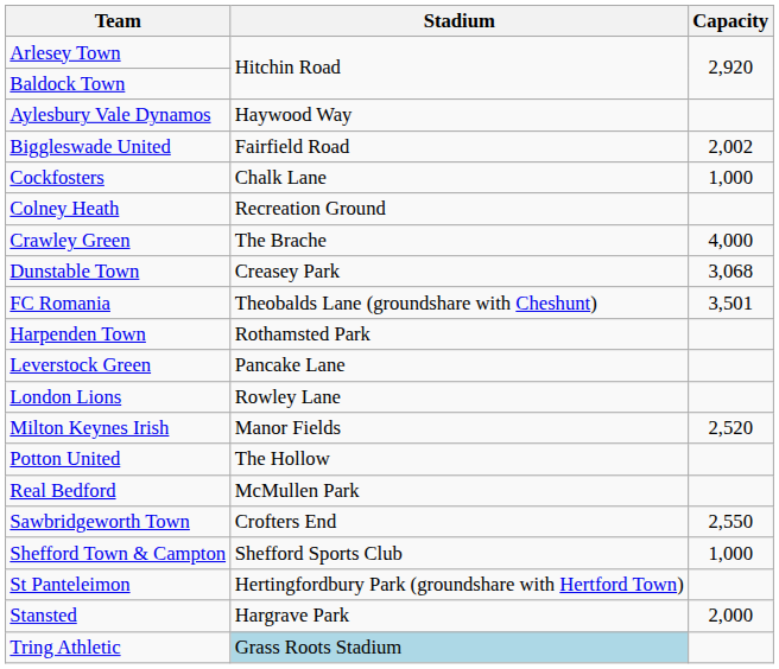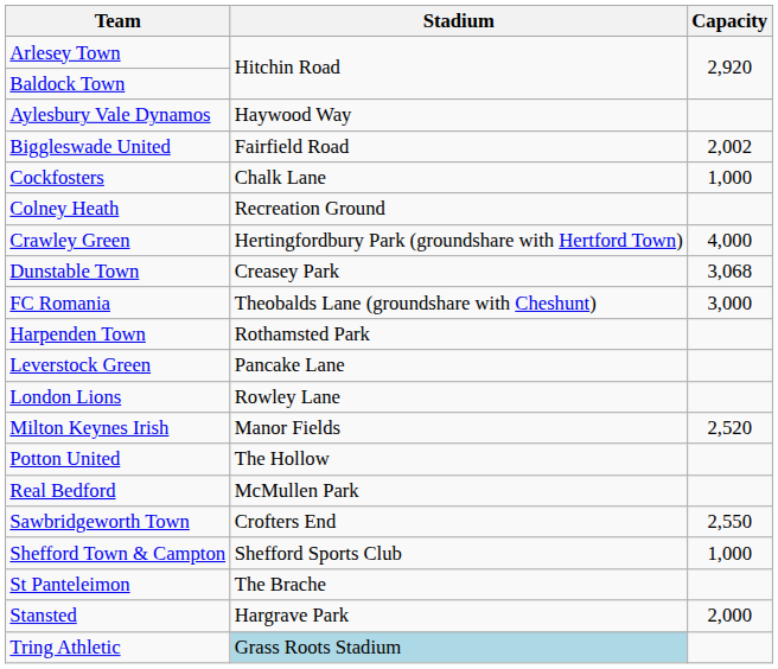 <table class="wikitable sortable">
 <tr>
 <th>Team</th>
 <th>Stadium</th>
 <th>Capacity</th>
 </tr>
 <tr>
 <td><a href='#'>Arlesey Town</a></td>
 <td rowspan=2>Hitchin Road</td>
 <td rowspan=2 align="center">2,920</td>
 </tr>
 <tr>
 <td><a href='#'>Baldock Town</a></td>
 </tr>
 <tr>
 <td><a href='#'>Aylesbury Vale Dynamos</a></td>
 <td>Haywood Way</td>
 <td align="center"></td>
 </tr>
 <tr>
 <td><a href='#'>Biggleswade United</a></td>
 <td>Fairfield Road</td>
 <td align="center">2,002</td>
 </tr>
 <tr>
 <td><a href='#'>Cockfosters</a></td>
 <td>Chalk Lane</td>
 <td align="center">1,000</td>
 </tr>
 <tr>
 <td><a href='#'>Colney Heath</a></td>
 <td>Recreation Ground</td>
 <td align="center"></td>
 </tr>
 <tr>
 <td><a href='#'>Crawley Green</a></td>
-<td>The Brache</td>
+<td>Hertingfordbury Park (groundshare with <a href='#'>Hertford Town</a>)</td>
 <td align="center">4,000</td>
 </tr>
 <tr>
 <td><a href='#'>Dunstable Town</a></td>
 <td>Creasey Park</td>
 <td align="center">3,068</td>
 </tr>
 <tr>
 <td><a href='#'>FC Romania</a></td>
 <td>Theobalds Lane (groundshare with <a href='#'>Cheshunt</a>)</td>
-<td align="center">3,501</td>
+<td align="center">3,000</td>
 </tr>
 <tr>
 <td><a href='#'>Harpenden Town</a></td>
 <td>Rothamsted Park</td>
 <td align="center"></td>
 </tr>
 <tr>
 <td><a href='#'>Leverstock Green</a></td>
 <td>Pancake Lane</td>
 <td align="center"></td>
 </tr>
 <tr>
 <td><a href='#'>London Lions</a></td>
 <td>Rowley Lane</td>
 <td align="center"></td>
 </tr>
 <tr>
 <td><a href='#'>Milton Keynes Irish</a></td>
 <td>Manor Fields</td>
 <td align="center">2,520</td>
 </tr>
 <tr>
 <td><a href='#'>Potton United</a></td>
 <td>The Hollow</td>
 <td align="center"></td>
 </tr>
 <tr>
 <td><a href='#'>Real Bedford</a></td>
 <td>McMullen Park</td>
 <td align="center"></td>
 </tr>
 <tr>
 <td><a href='#'>Sawbridgeworth Town</a></td>
 <td>Crofters End</td>
 <td align="center">2,550</td>
 </tr>
 <tr>
 <td><a href='#'>Shefford Town & Campton</a></td>
 <td>Shefford Sports Club</td>
 <td align="center">1,000</td>
 </tr>
 <tr>
 <td><a href='#'>St Panteleimon</a></td>
-<td>Hertingfordbury Park (groundshare with <a href='#'>Hertford Town</a>)</td>
+<td>The Brache</td>
 <td align="center"></td>
 </tr>
 <tr>
 <td><a href='#'>Stansted</a></td>
 <td>Hargrave Park</td>
 <td align="center">2,000</td>
 </tr>
 <tr>
 <td><a href='#'>Tring Athletic</a></td>
 <td style="background: lightblue;">Grass Roots Stadium</td>
 <td align="center"></td>
 </tr>
 </table>
